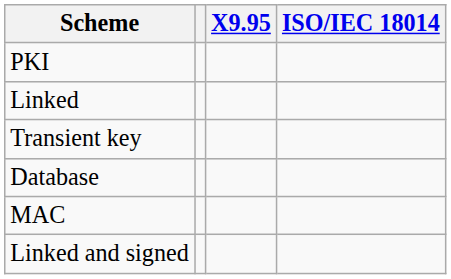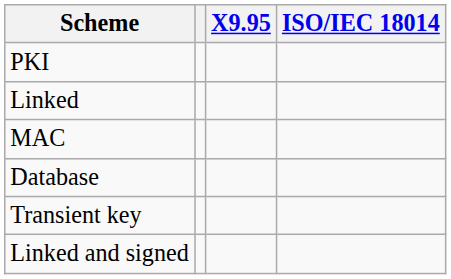 <table class="wikitable">
 <tr>
 <th>Scheme</th>
 <th></th>
 <th><a href='#'>X9.95</a></th>
 <th><a href='#'>ISO/IEC 18014</a></th>
 </tr>
 <tr>
 <td>PKI</td>
 <td></td>
 <td></td>
 <td></td>
 </tr>
 <tr>
 <td>Linked</td>
 <td></td>
 <td></td>
 <td></td>
 </tr>
 <tr>
-<td>Transient key</td>
+<td>MAC</td>
 <td></td>
 <td></td>
 <td></td>
 </tr>
 <tr>
 <td>Database</td>
 <td></td>
 <td></td>
 <td></td>
 </tr>
 <tr>
-<td>MAC</td>
+<td>Transient key</td>
 <td></td>
 <td></td>
 <td></td>
 </tr>
 <tr>
 <td>Linked and signed</td>
 <td></td>
 <td></td>
 <td></td>
 </tr>
 </table>
